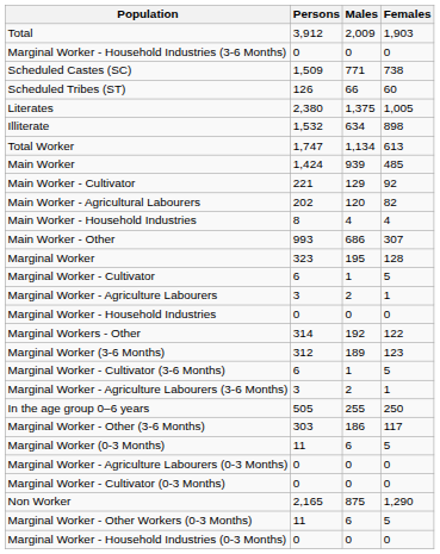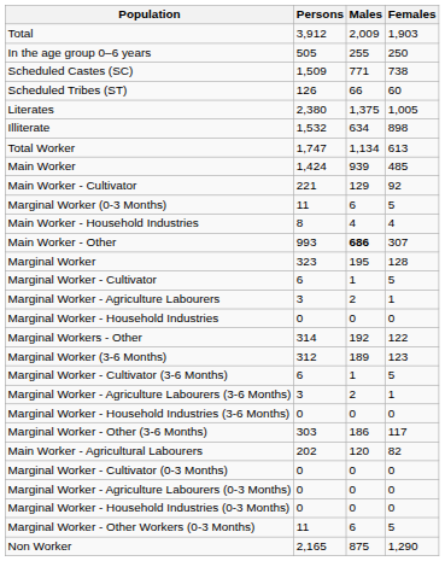 <table class="wikitable">
 <tr>
 <th>Population</th>
 <th>Persons</th>
 <th>Males</th>
 <th>Females</th>
 </tr>
 <tr>
 <td>Total</td>
 <td>3,912</td>
 <td>2,009</td>
 <td>1,903</td>
 </tr>
 <tr>
-<td>Marginal  Worker - Household Industries (3-6 Months)</td>
-<td>0</td>
-<td>0</td>
-<td>0</td>
+<td>In the age  group 0–6 years</td>
+<td>505</td>
+<td>255</td>
+<td>250</td>
 </tr>
 <tr>
 <td>Scheduled  Castes (SC)</td>
 <td>1,509</td>
 <td>771</td>
 <td>738</td>
 </tr>
 <tr>
 <td>Scheduled  Tribes (ST)</td>
 <td>126</td>
 <td>66</td>
 <td>60</td>
 </tr>
 <tr>
 <td>Literates</td>
 <td>2,380</td>
 <td>1,375</td>
 <td>1,005</td>
 </tr>
 <tr>
 <td>Illiterate</td>
 <td>1,532</td>
 <td>634</td>
 <td>898</td>
 </tr>
 <tr>
 <td>Total Worker</td>
 <td>1,747</td>
 <td>1,134</td>
 <td>613</td>
 </tr>
 <tr>
 <td>Main Worker</td>
 <td>1,424</td>
 <td>939</td>
 <td>485</td>
 </tr>
 <tr>
 <td>Main Worker -  Cultivator</td>
 <td>221</td>
 <td>129</td>
 <td>92</td>
 </tr>
 <tr>
-<td>Main Worker -  Agricultural Labourers</td>
-<td>202</td>
-<td>120</td>
-<td>82</td>
+<td>Marginal  Worker (0-3 Months)</td>
+<td>11</td>
+<td>6</td>
+<td>5</td>
 </tr>
 <tr>
 <td>Main Worker -  Household Industries</td>
 <td>8</td>
 <td>4</td>
 <td>4</td>
 </tr>
 <tr>
 <td>Main Worker -  Other</td>
 <td>993</td>
-<td>686</td>
+<td><strong>686</strong></td>
 <td>307</td>
 </tr>
 <tr>
 <td>Marginal  Worker</td>
 <td>323</td>
 <td>195</td>
 <td>128</td>
 </tr>
 <tr>
 <td>Marginal  Worker - Cultivator</td>
 <td>6</td>
 <td>1</td>
 <td>5</td>
 </tr>
 <tr>
 <td>Marginal  Worker - Agriculture Labourers</td>
 <td>3</td>
 <td>2</td>
 <td>1</td>
 </tr>
 <tr>
 <td>Marginal  Worker - Household Industries</td>
 <td>0</td>
 <td>0</td>
 <td>0</td>
 </tr>
 <tr>
 <td>Marginal  Workers - Other</td>
 <td>314</td>
 <td>192</td>
 <td>122</td>
 </tr>
 <tr>
 <td>Marginal  Worker (3-6 Months)</td>
 <td>312</td>
 <td>189</td>
 <td>123</td>
 </tr>
 <tr>
 <td>Marginal  Worker - Cultivator (3-6 Months)</td>
 <td>6</td>
 <td>1</td>
 <td>5</td>
 </tr>
 <tr>
 <td>Marginal  Worker - Agriculture Labourers (3-6 Months)</td>
 <td>3</td>
 <td>2</td>
 <td>1</td>
 </tr>
 <tr>
-<td>In the age  group 0–6 years</td>
-<td>505</td>
-<td>255</td>
-<td>250</td>
+<td>Marginal  Worker - Household Industries (3-6 Months)</td>
+<td>0</td>
+<td>0</td>
+<td>0</td>
 </tr>
 <tr>
 <td>Marginal  Worker - Other (3-6 Months)</td>
 <td>303</td>
 <td>186</td>
 <td>117</td>
 </tr>
 <tr>
-<td>Marginal  Worker (0-3 Months)</td>
-<td>11</td>
-<td>6</td>
-<td>5</td>
+<td>Main Worker -  Agricultural Labourers</td>
+<td>202</td>
+<td>120</td>
+<td>82</td>
+</tr>
+<tr>
+<td>Marginal  Worker - Cultivator (0-3 Months)</td>
+<td>0</td>
+<td>0</td>
+<td>0</td>
 </tr>
 <tr>
 <td>Marginal  Worker - Agriculture Labourers (0-3 Months)</td>
 <td>0</td>
 <td>0</td>
 <td>0</td>
 </tr>
 <tr>
-<td>Marginal  Worker - Cultivator (0-3 Months)</td>
+<td>Marginal  Worker - Household Industries (0-3 Months)</td>
 <td>0</td>
 <td>0</td>
 <td>0</td>
-</tr>
-<tr>
-<td>Non Worker</td>
-<td>2,165</td>
-<td>875</td>
-<td>1,290</td>
 </tr>
 <tr>
 <td>Marginal  Worker - Other Workers (0-3 Months)</td>
 <td>11</td>
 <td>6</td>
 <td>5</td>
 </tr>
 <tr>
-<td>Marginal  Worker - Household Industries (0-3 Months)</td>
-<td>0</td>
-<td>0</td>
-<td>0</td>
+<td>Non Worker</td>
+<td>2,165</td>
+<td>875</td>
+<td>1,290</td>
 </tr>
 </table>
